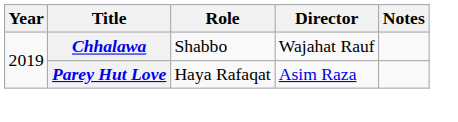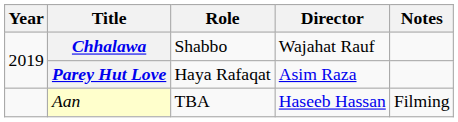 <table class="wikitable sortable plainrowheaders">
 <tr style="text-align:center;">
 <th scope="col">Year</th>
 <th scope="col">Title</th>
 <th scope="col">Role</th>
 <th>Director</th>
 <th scope="col">Notes</th>
 </tr>
 <tr>
 <td rowspan="2">2019</td>
 <th scope=row><em><a href='#'>Chhalawa</a></em></th>
 <td>Shabbo</td>
 <td>Wajahat Rauf</td>
 <td></td>
 </tr>
 <tr>
 <th scope=row><em><a href='#'>Parey Hut Love</a></em></th>
 <td>Haya Rafaqat</td>
 <td><a href='#'>Asim Raza</a></td>
 <td></td>
 </tr>
+<tr>
+<td></td>
+<td scope="row" style="background:#FFFFCC;"><em>Aan</em> </td>
+<td>TBA</td>
+<td><a href='#'>Haseeb Hassan</a></td>
+<td>Filming</td>
+</tr>
 </table>
